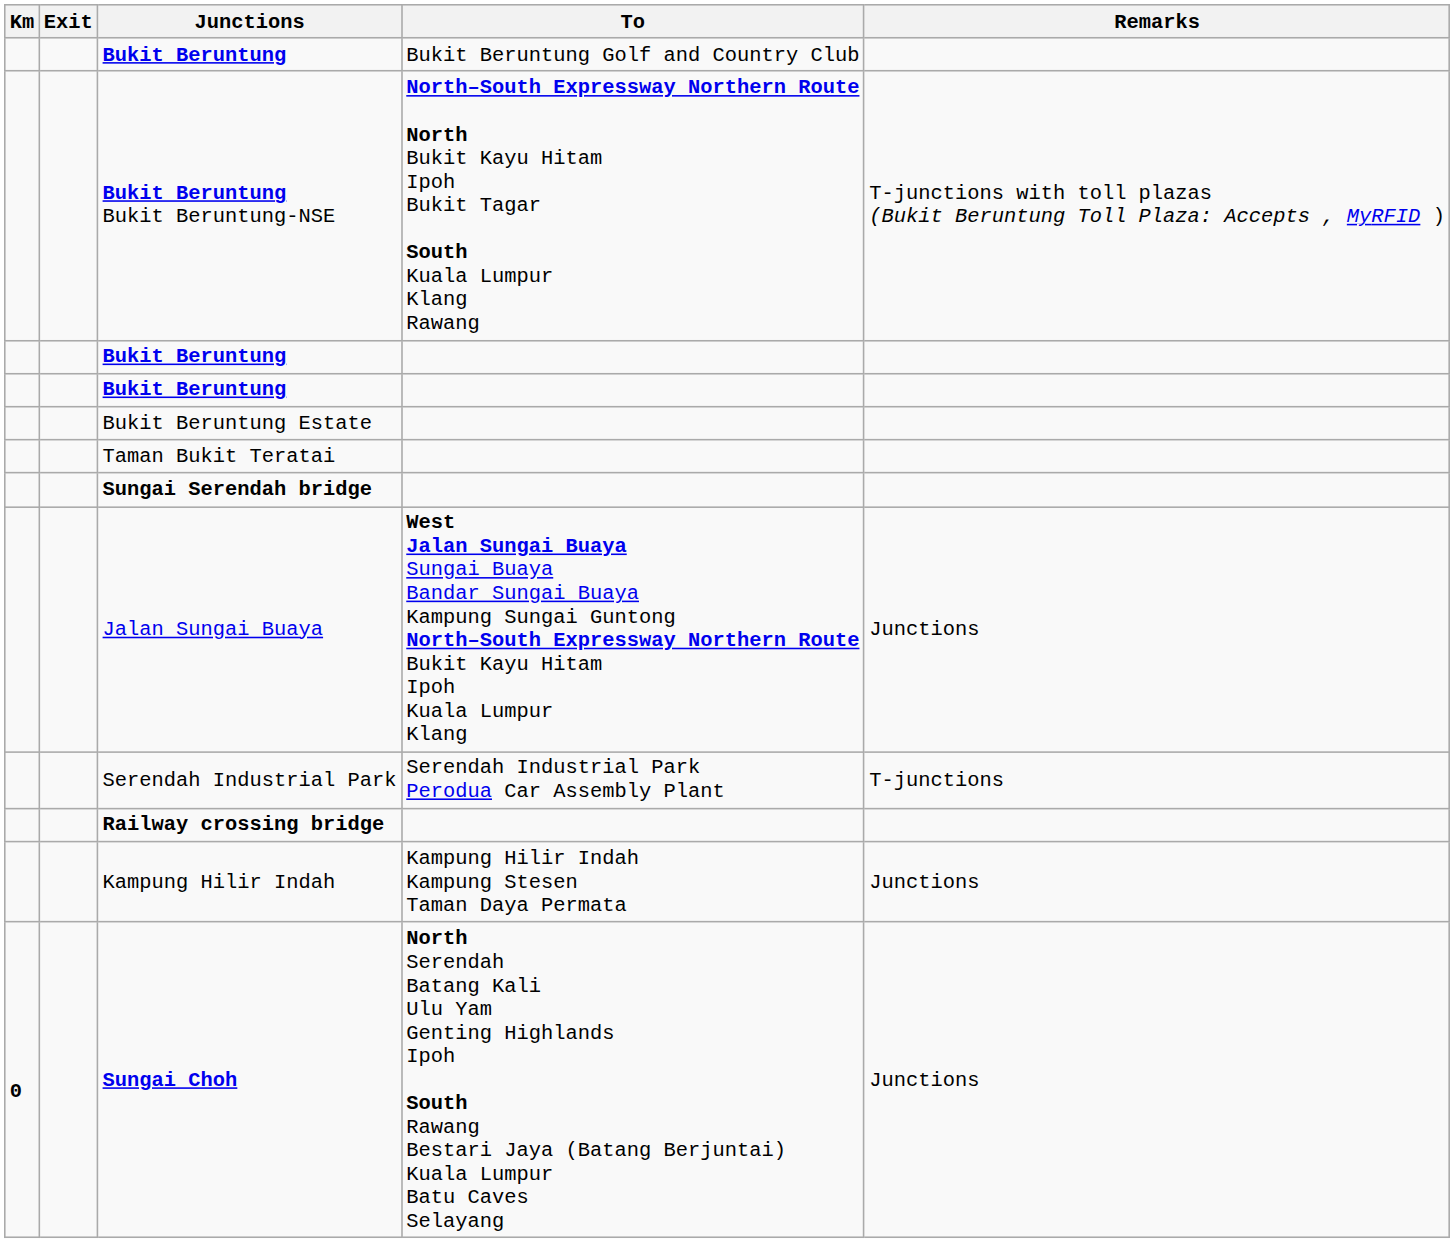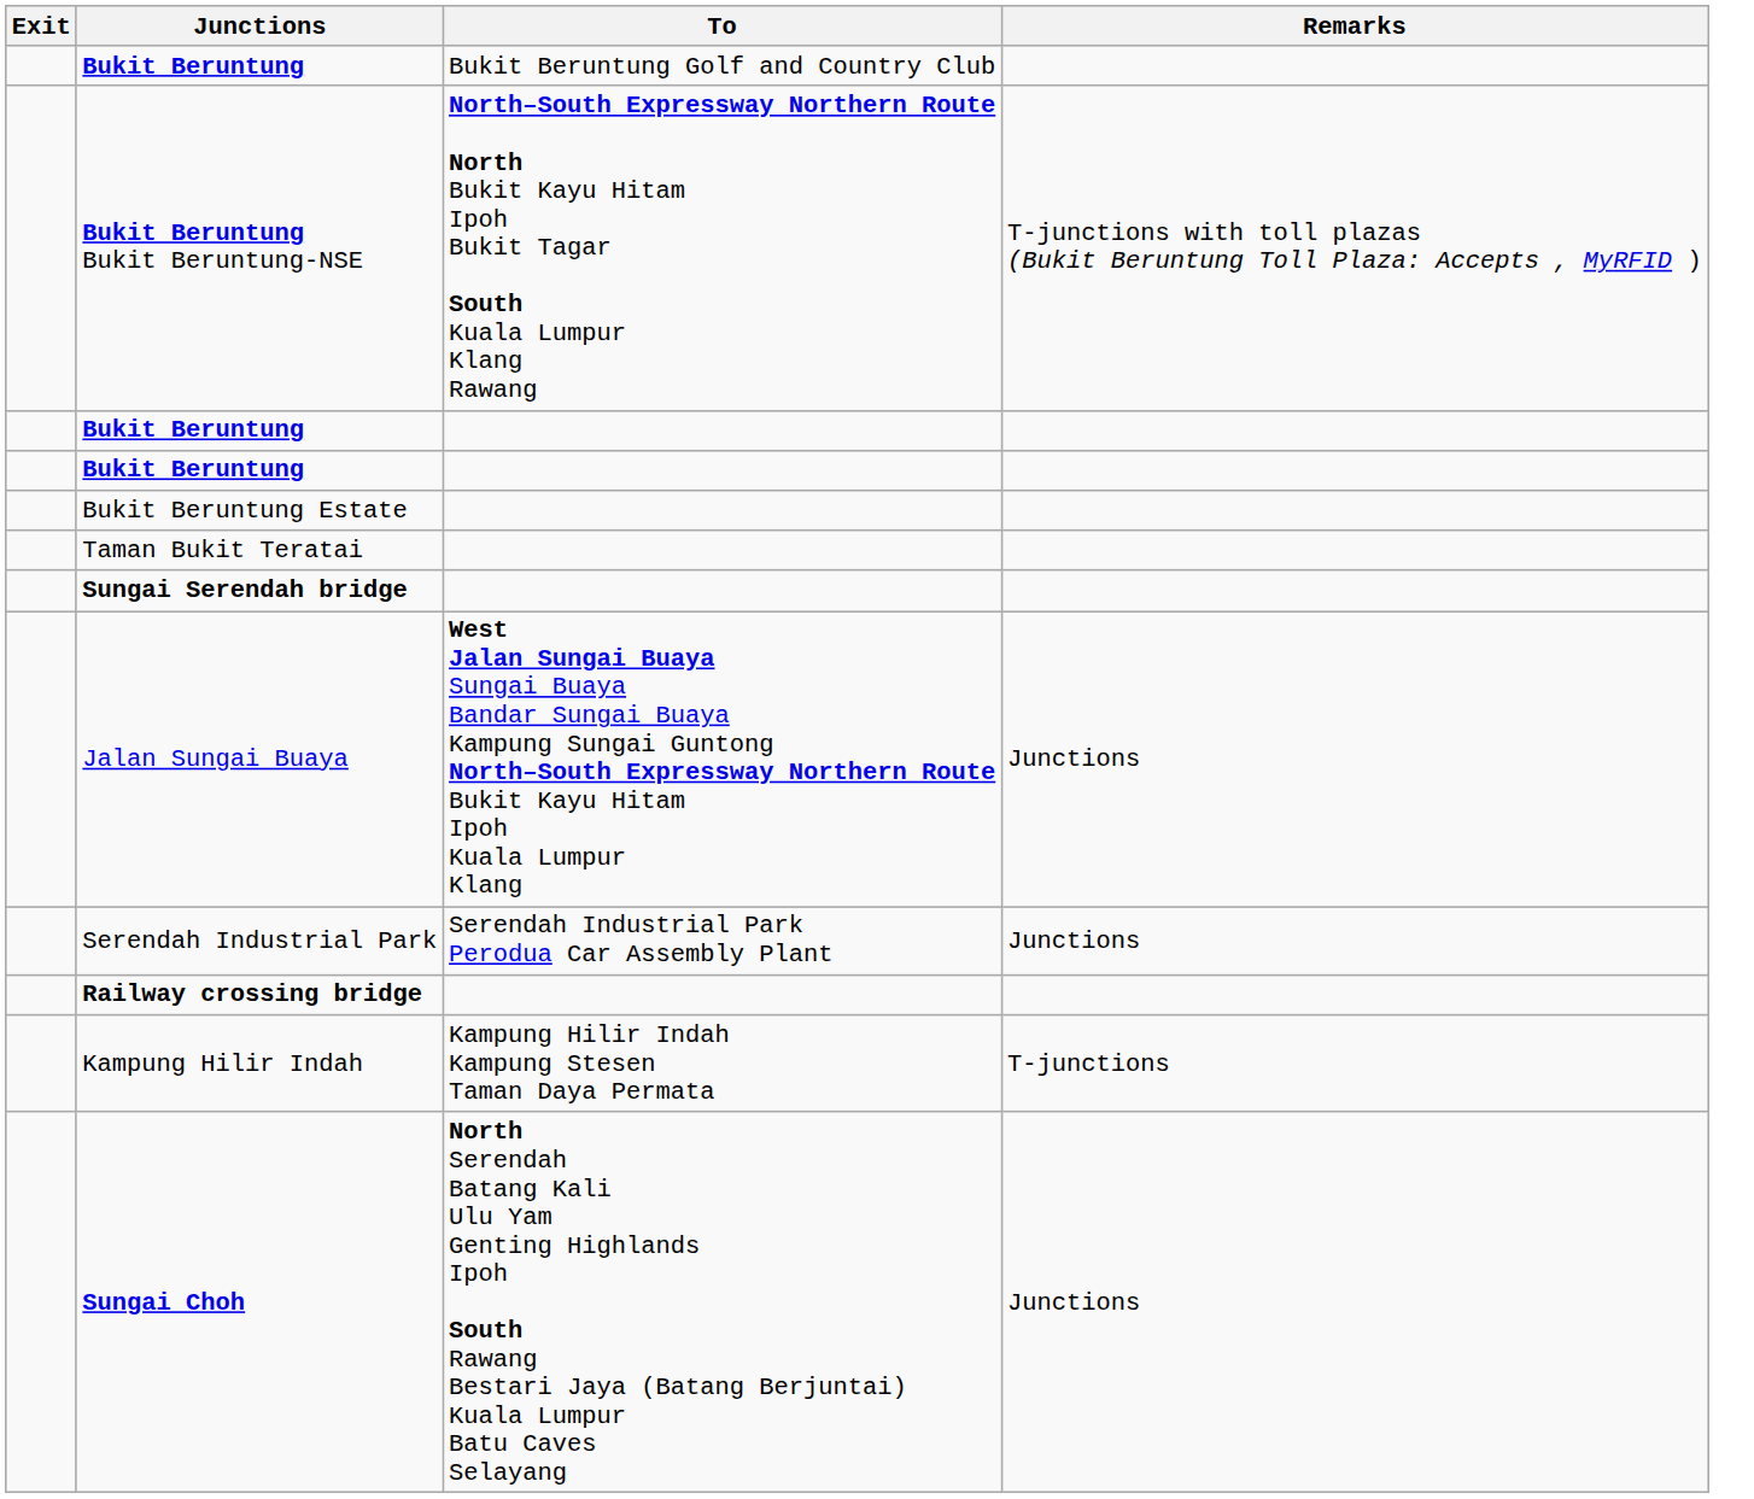 <table class="wikitable">
 <tr>
-<th>Km</th>
 <th>Exit</th>
 <th>Junctions</th>
 <th>To</th>
 <th>Remarks</th>
 </tr>
 <tr>
 <td></td>
-<td></td>
 <td><strong><a href='#'>Bukit Beruntung</a></strong></td>
 <td>Bukit Beruntung Golf and Country Club</td>
 <td></td>
 </tr>
 <tr>
-<td></td>
 <td></td>
 <td><strong><a href='#'>Bukit Beruntung</a></strong><br>Bukit Beruntung-NSE</td>
 <td>  <strong><a href='#'>North–South Expressway Northern Route</a></strong><br><br><strong>North</strong><br>Bukit Kayu Hitam<br>Ipoh<br>Bukit Tagar<br><br><strong>South</strong><br>Kuala Lumpur<br>Klang<br>Rawang</td>
 <td>T-junctions with toll plazas<br><em>(Bukit Beruntung Toll Plaza: Accepts , <a href='#'><span>My</span><span>RFID</span></a> </em>)</td>
 </tr>
 <tr>
 <td></td>
+<td><strong><a href='#'>Bukit Beruntung</a></strong></td>
+<td></td>
+<td></td>
+</tr>
+<tr>
 <td></td>
 <td><strong><a href='#'>Bukit Beruntung</a></strong></td>
 <td></td>
 <td></td>
 </tr>
 <tr>
 <td></td>
-<td></td>
-<td><strong><a href='#'>Bukit Beruntung</a></strong></td>
-<td></td>
-<td></td>
-</tr>
-<tr>
-<td></td>
-<td></td>
 <td>Bukit Beruntung Estate</td>
 <td></td>
 <td></td>
 </tr>
 <tr>
-<td></td>
 <td></td>
 <td>Taman Bukit Teratai</td>
 <td></td>
 <td></td>
 </tr>
 <tr>
 <td></td>
-<td></td>
 <td><strong>Sungai Serendah bridge</strong></td>
 <td></td>
 <td></td>
 </tr>
 <tr>
-<td></td>
 <td></td>
 <td><a href='#'>Jalan Sungai Buaya</a></td>
 <td><strong>West</strong><br> <strong><a href='#'>Jalan Sungai Buaya</a></strong><br><a href='#'>Sungai Buaya</a><br><a href='#'>Bandar Sungai Buaya</a><br>Kampung Sungai Guntong<br>  <strong><a href='#'>North–South Expressway Northern Route</a></strong><br>Bukit Kayu Hitam<br>Ipoh<br>Kuala Lumpur<br>Klang</td>
 <td>Junctions</td>
 </tr>
 <tr>
 <td></td>
-<td></td>
 <td>Serendah Industrial Park</td>
 <td>Serendah Industrial Park<br><a href='#'>Perodua</a> Car Assembly Plant</td>
-<td>T-junctions</td>
+<td>Junctions</td>
 </tr>
 <tr>
-<td></td>
 <td></td>
 <td><strong>Railway crossing bridge</strong></td>
 <td></td>
 <td></td>
 </tr>
 <tr>
 <td></td>
-<td></td>
 <td>Kampung Hilir Indah</td>
 <td>Kampung Hilir Indah<br>Kampung Stesen<br>Taman Daya Permata</td>
-<td>Junctions</td>
+<td>T-junctions</td>
 </tr>
 <tr>
-<td><br><strong>0</strong></td>
 <td></td>
 <td><strong><a href='#'>Sungai Choh</a></strong></td>
 <td><strong>North</strong><br> Serendah<br> Batang Kali<br> Ulu Yam<br> Genting Highlands<br> Ipoh<br><br><strong>South</strong><br> Rawang<br> Bestari Jaya (Batang Berjuntai)<br> Kuala Lumpur<br> Batu Caves<br> Selayang</td>
 <td>Junctions</td>
 </tr>
 </table>
